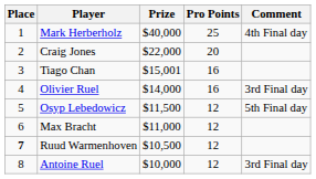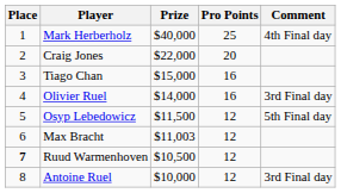 <table class="wikitable">
 <tr>
 <th>Place</th>
 <th>Player</th>
 <th>Prize</th>
 <th>Pro Points</th>
 <th>Comment</th>
 </tr>
 <tr>
 <td align=center>1</td>
 <td> <a href='#'>Mark Herberholz</a></td>
 <td align=center>$40,000</td>
 <td align=center>25</td>
 <td>4th Final day</td>
 </tr>
 <tr>
 <td align=center>2</td>
 <td> Craig Jones</td>
 <td align=center>$22,000</td>
 <td align=center>20</td>
 <td></td>
 </tr>
 <tr>
 <td align=center>3</td>
 <td> Tiago Chan</td>
-<td align=center>$15,001</td>
+<td align=center>$15,000</td>
 <td align=center>16</td>
 <td></td>
 </tr>
 <tr>
 <td align=center>4</td>
 <td> <a href='#'>Olivier Ruel</a></td>
 <td align=center>$14,000</td>
 <td align=center>16</td>
 <td>3rd Final day</td>
 </tr>
 <tr>
 <td align=center>5</td>
 <td> <a href='#'>Osyp Lebedowicz</a></td>
 <td align=center>$11,500</td>
 <td align=center>12</td>
 <td>5th Final day</td>
 </tr>
 <tr>
 <td align=center>6</td>
 <td> Max Bracht</td>
-<td align=center>$11,000</td>
+<td align=center>$11,003</td>
 <td align=center>12</td>
 <td></td>
 </tr>
 <tr>
 <td align=center><strong>7</strong></td>
 <td> Ruud Warmenhoven</td>
 <td align=center>$10,500</td>
 <td align=center>12</td>
 <td></td>
 </tr>
 <tr>
 <td align=center>8</td>
 <td> <a href='#'>Antoine Ruel</a></td>
 <td align=center>$10,000</td>
 <td align=center>12</td>
 <td>3rd Final day</td>
 </tr>
 </table>
